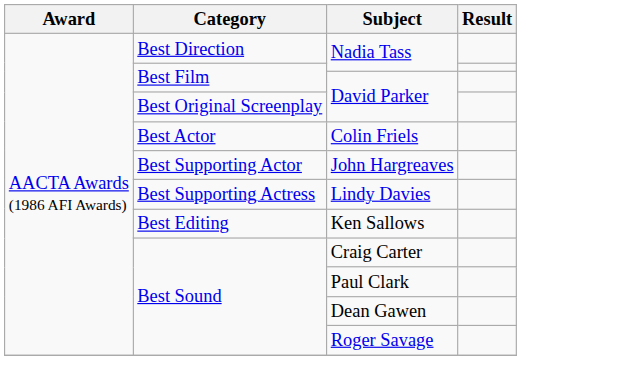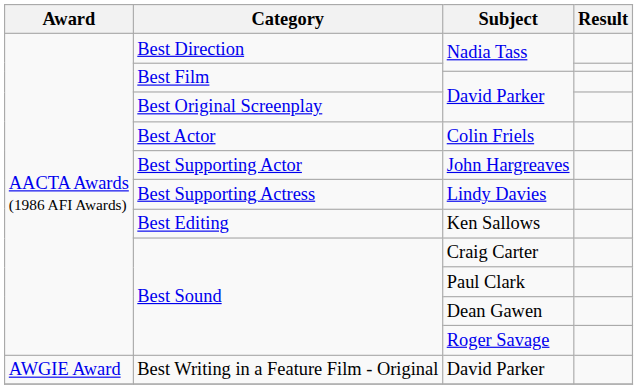 <table class="wikitable">
 <tr>
 <th>Award</th>
 <th>Category</th>
 <th>Subject</th>
 <th>Result</th>
 </tr>
 <tr>
 <td rowspan=12><a href='#'>AACTA Awards</a><br><small>(1986 AFI Awards)</small></td>
 <td><a href='#'>Best Direction</a></td>
 <td rowspan=2><a href='#'>Nadia Tass</a></td>
 <td></td>
 </tr>
 <tr>
 <td rowspan=2><a href='#'>Best Film</a></td>
 <td></td>
 </tr>
 <tr>
 <td rowspan=2><a href='#'>David Parker</a></td>
 <td></td>
 </tr>
 <tr>
 <td><a href='#'>Best Original Screenplay</a></td>
 <td></td>
 </tr>
 <tr>
 <td><a href='#'>Best Actor</a></td>
 <td><a href='#'>Colin Friels</a></td>
 <td></td>
 </tr>
 <tr>
 <td><a href='#'>Best Supporting Actor</a></td>
 <td><a href='#'>John Hargreaves</a></td>
 <td></td>
 </tr>
 <tr>
 <td><a href='#'>Best Supporting Actress</a></td>
 <td><a href='#'>Lindy Davies</a></td>
 <td></td>
 </tr>
 <tr>
 <td><a href='#'>Best Editing</a></td>
 <td>Ken Sallows</td>
 <td></td>
 </tr>
 <tr>
 <td rowspan=4><a href='#'>Best Sound</a></td>
 <td>Craig Carter</td>
 <td></td>
 </tr>
 <tr>
 <td>Paul Clark</td>
 <td></td>
 </tr>
 <tr>
 <td>Dean Gawen</td>
 <td></td>
 </tr>
 <tr>
 <td><a href='#'>Roger Savage</a></td>
 <td></td>
 </tr>
 <tr>
+<td><a href='#'>AWGIE Award</a></td>
+<td>Best Writing in a Feature Film - Original</td>
+<td>David Parker</td>
+<td></td>
+</tr>
+<tr>
 </tr>
 </table>
